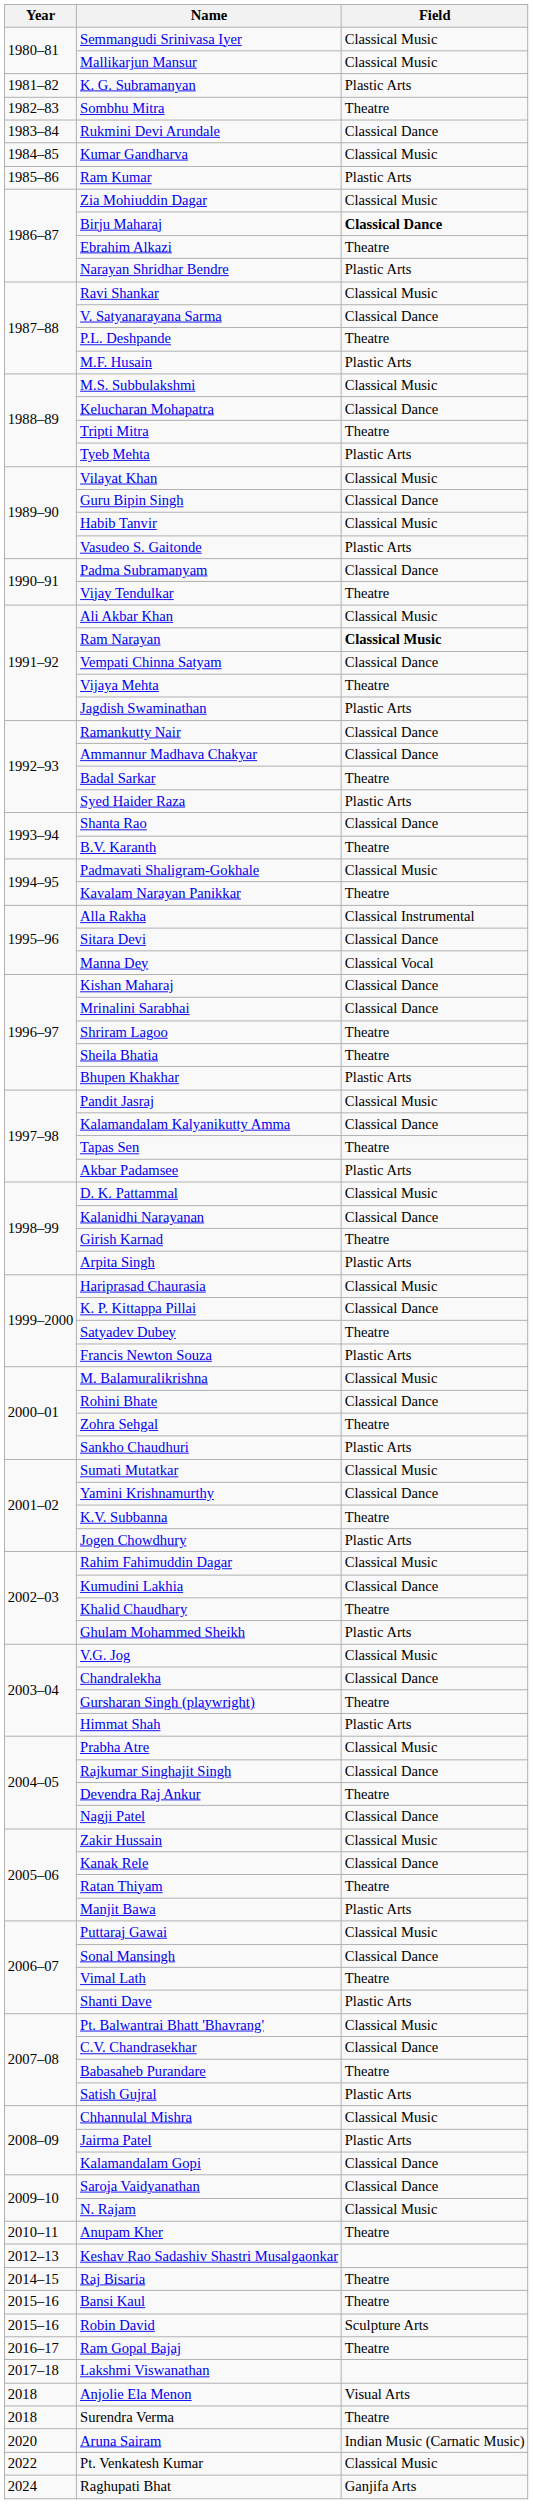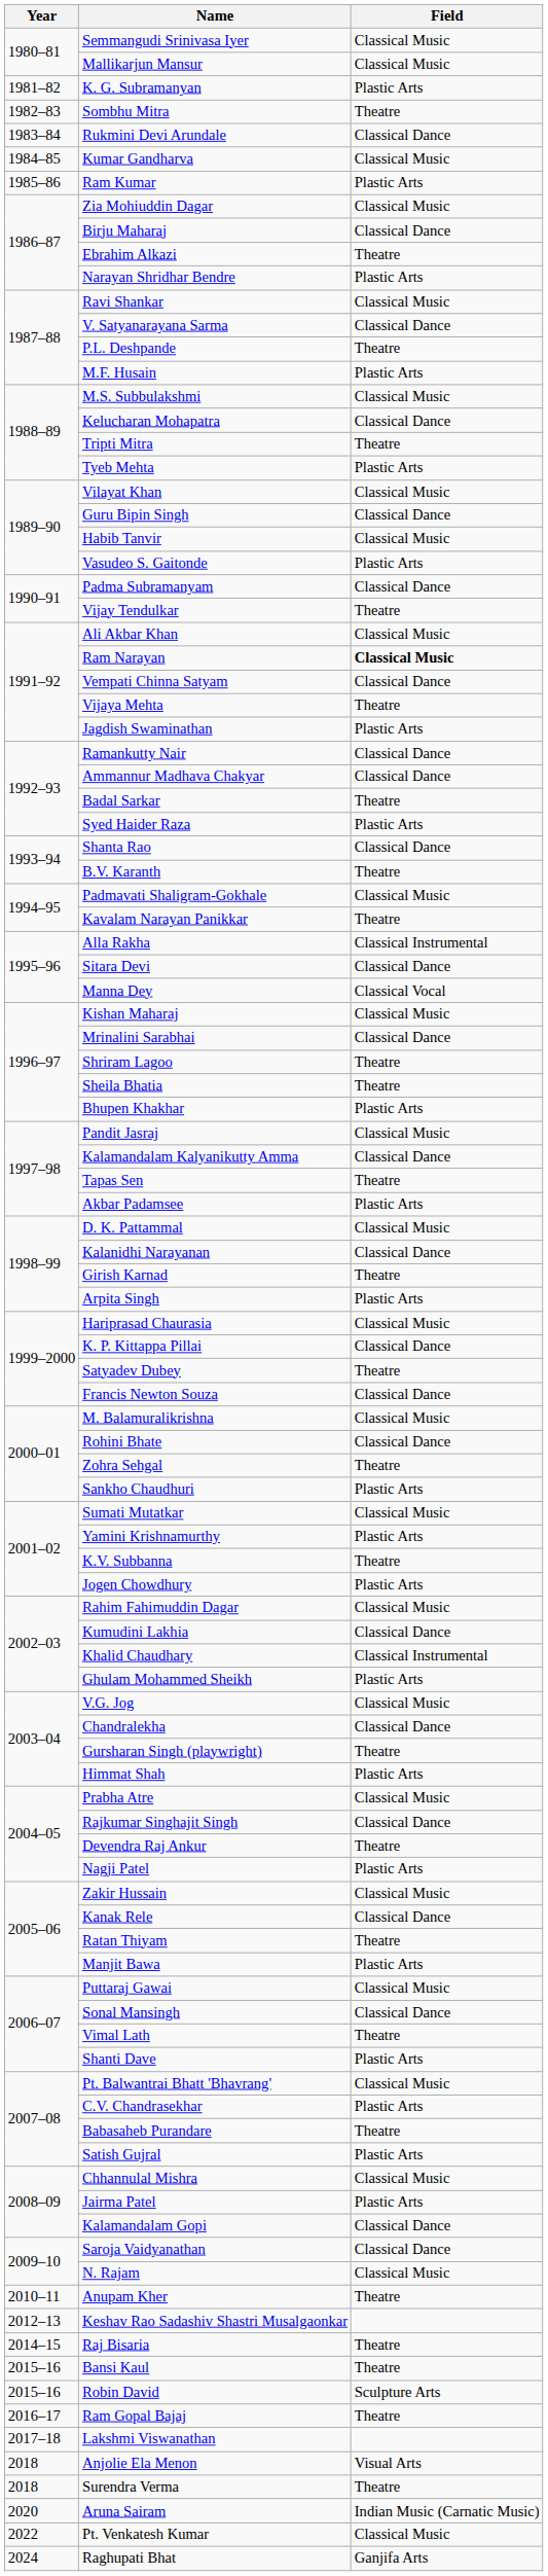 <table class="wikitable sortable">
 <tr>
 <th>Year</th>
 <th>Name</th>
 <th>Field</th>
 </tr>
 <tr>
 <td rowspan="2">1980–81</td>
 <td><a href='#'>Semmangudi Srinivasa Iyer</a></td>
 <td>Classical Music</td>
 </tr>
 <tr>
 <td><a href='#'>Mallikarjun Mansur</a></td>
 <td>Classical Music</td>
 </tr>
 <tr>
 <td>1981–82</td>
 <td><a href='#'>K. G. Subramanyan</a></td>
 <td>Plastic Arts</td>
 </tr>
 <tr>
 <td>1982–83</td>
 <td><a href='#'>Sombhu Mitra</a></td>
 <td>Theatre</td>
 </tr>
 <tr>
 <td>1983–84</td>
 <td><a href='#'>Rukmini Devi Arundale</a></td>
 <td>Classical Dance</td>
 </tr>
 <tr>
 <td>1984–85</td>
 <td><a href='#'>Kumar Gandharva</a></td>
 <td>Classical Music</td>
 </tr>
 <tr>
 <td>1985–86</td>
 <td><a href='#'>Ram Kumar</a></td>
 <td>Plastic Arts</td>
 </tr>
 <tr>
 <td rowspan="4">1986–87</td>
 <td><a href='#'>Zia Mohiuddin Dagar</a></td>
 <td>Classical Music</td>
 </tr>
 <tr>
 <td><a href='#'>Birju Maharaj</a></td>
-<td><strong>Classical Dance</strong></td>
+<td>Classical Dance</td>
 </tr>
 <tr>
 <td><a href='#'>Ebrahim Alkazi</a></td>
 <td>Theatre</td>
 </tr>
 <tr>
 <td><a href='#'>Narayan Shridhar Bendre</a></td>
 <td>Plastic Arts</td>
 </tr>
 <tr>
 <td rowspan="4">1987–88</td>
 <td><a href='#'>Ravi Shankar</a></td>
 <td>Classical Music</td>
 </tr>
 <tr>
 <td><a href='#'>V. Satyanarayana Sarma</a></td>
 <td>Classical Dance</td>
 </tr>
 <tr>
 <td><a href='#'>P.L. Deshpande</a></td>
 <td>Theatre</td>
 </tr>
 <tr>
 <td><a href='#'>M.F. Husain</a></td>
 <td>Plastic Arts</td>
 </tr>
 <tr>
 <td rowspan="4">1988–89</td>
 <td><a href='#'>M.S. Subbulakshmi</a></td>
 <td>Classical Music</td>
 </tr>
 <tr>
 <td><a href='#'>Kelucharan Mohapatra</a></td>
 <td>Classical Dance</td>
 </tr>
 <tr>
 <td><a href='#'>Tripti Mitra</a></td>
 <td>Theatre</td>
 </tr>
 <tr>
 <td><a href='#'>Tyeb Mehta</a></td>
 <td>Plastic Arts</td>
 </tr>
 <tr>
 <td rowspan="4">1989–90</td>
 <td><a href='#'>Vilayat Khan</a></td>
 <td>Classical Music</td>
 </tr>
 <tr>
 <td><a href='#'>Guru Bipin Singh</a></td>
 <td>Classical Dance</td>
 </tr>
 <tr>
 <td><a href='#'>Habib Tanvir</a></td>
 <td>Classical Music</td>
 </tr>
 <tr>
 <td><a href='#'>Vasudeo S. Gaitonde</a></td>
 <td>Plastic Arts</td>
 </tr>
 <tr>
 <td rowspan="2">1990–91</td>
 <td><a href='#'>Padma Subramanyam</a></td>
 <td>Classical Dance</td>
 </tr>
 <tr>
 <td><a href='#'>Vijay Tendulkar</a></td>
 <td>Theatre</td>
 </tr>
 <tr>
 <td rowspan="5">1991–92</td>
 <td><a href='#'>Ali Akbar Khan</a></td>
 <td>Classical Music</td>
 </tr>
 <tr>
 <td><a href='#'>Ram Narayan</a></td>
 <td><strong>Classical Music</strong></td>
 </tr>
 <tr>
 <td><a href='#'>Vempati Chinna Satyam</a></td>
 <td>Classical Dance</td>
 </tr>
 <tr>
 <td><a href='#'>Vijaya Mehta</a></td>
 <td>Theatre</td>
 </tr>
 <tr>
 <td><a href='#'>Jagdish Swaminathan</a></td>
 <td>Plastic Arts</td>
 </tr>
 <tr>
 <td rowspan="4">1992–93</td>
 <td><a href='#'>Ramankutty Nair</a></td>
 <td>Classical Dance</td>
 </tr>
 <tr>
 <td><a href='#'>Ammannur Madhava Chakyar</a></td>
 <td>Classical Dance</td>
 </tr>
 <tr>
 <td><a href='#'>Badal Sarkar</a></td>
 <td>Theatre</td>
 </tr>
 <tr>
 <td><a href='#'>Syed Haider Raza</a></td>
 <td>Plastic Arts</td>
 </tr>
 <tr>
 <td rowspan="2">1993–94</td>
 <td><a href='#'>Shanta Rao</a></td>
 <td>Classical Dance</td>
 </tr>
 <tr>
 <td><a href='#'>B.V. Karanth</a></td>
 <td>Theatre</td>
 </tr>
 <tr>
 <td rowspan="2">1994–95</td>
 <td><a href='#'>Padmavati Shaligram-Gokhale</a></td>
 <td>Classical Music</td>
 </tr>
 <tr>
 <td><a href='#'>Kavalam Narayan Panikkar</a></td>
 <td>Theatre</td>
 </tr>
 <tr>
 <td rowspan="3">1995–96</td>
 <td><a href='#'>Alla Rakha</a></td>
 <td>Classical Instrumental</td>
 </tr>
 <tr>
 <td><a href='#'>Sitara Devi</a></td>
 <td>Classical Dance</td>
 </tr>
 <tr>
 <td><a href='#'>Manna Dey</a></td>
 <td>Classical Vocal</td>
 </tr>
 <tr>
 <td rowspan="5">1996–97</td>
 <td><a href='#'>Kishan Maharaj</a></td>
-<td>Classical Dance</td>
+<td>Classical Music</td>
 </tr>
 <tr>
 <td><a href='#'>Mrinalini Sarabhai</a></td>
 <td>Classical Dance</td>
 </tr>
 <tr>
 <td><a href='#'>Shriram Lagoo</a></td>
 <td>Theatre</td>
 </tr>
 <tr>
 <td><a href='#'>Sheila Bhatia</a></td>
 <td>Theatre</td>
 </tr>
 <tr>
 <td><a href='#'>Bhupen Khakhar</a></td>
 <td>Plastic Arts</td>
 </tr>
 <tr>
 <td rowspan="4">1997–98</td>
 <td><a href='#'>Pandit Jasraj</a></td>
 <td>Classical Music</td>
 </tr>
 <tr>
 <td><a href='#'>Kalamandalam Kalyanikutty Amma</a></td>
 <td>Classical Dance</td>
 </tr>
 <tr>
 <td><a href='#'>Tapas Sen</a></td>
 <td>Theatre</td>
 </tr>
 <tr>
 <td><a href='#'>Akbar Padamsee</a></td>
 <td>Plastic Arts</td>
 </tr>
 <tr>
 <td rowspan="4">1998–99</td>
 <td><a href='#'>D. K. Pattammal</a></td>
 <td>Classical Music</td>
 </tr>
 <tr>
 <td><a href='#'>Kalanidhi Narayanan</a></td>
 <td>Classical Dance</td>
 </tr>
 <tr>
 <td><a href='#'>Girish Karnad</a></td>
 <td>Theatre</td>
 </tr>
 <tr>
 <td><a href='#'>Arpita Singh</a></td>
 <td>Plastic Arts</td>
 </tr>
 <tr>
 <td rowspan="4">1999–2000</td>
 <td><a href='#'>Hariprasad Chaurasia</a></td>
 <td>Classical Music</td>
 </tr>
 <tr>
 <td><a href='#'>K. P. Kittappa Pillai</a></td>
 <td>Classical Dance</td>
 </tr>
 <tr>
 <td><a href='#'>Satyadev Dubey</a></td>
 <td>Theatre</td>
 </tr>
 <tr>
 <td><a href='#'>Francis Newton Souza</a></td>
-<td>Plastic Arts</td>
+<td>Classical Dance</td>
 </tr>
 <tr>
 <td rowspan="4">2000–01</td>
 <td><a href='#'>M. Balamuralikrishna</a></td>
 <td>Classical Music</td>
 </tr>
 <tr>
 <td><a href='#'>Rohini Bhate</a></td>
 <td>Classical Dance</td>
 </tr>
 <tr>
 <td><a href='#'>Zohra Sehgal</a></td>
 <td>Theatre</td>
 </tr>
 <tr>
 <td><a href='#'>Sankho Chaudhuri</a></td>
 <td>Plastic Arts</td>
 </tr>
 <tr>
 <td rowspan="4">2001–02</td>
 <td><a href='#'>Sumati Mutatkar</a></td>
 <td>Classical Music</td>
 </tr>
 <tr>
 <td><a href='#'>Yamini Krishnamurthy</a></td>
-<td>Classical Dance</td>
+<td>Plastic Arts</td>
 </tr>
 <tr>
 <td><a href='#'>K.V. Subbanna</a></td>
 <td>Theatre</td>
 </tr>
 <tr>
 <td><a href='#'>Jogen Chowdhury</a></td>
 <td>Plastic Arts</td>
 </tr>
 <tr>
 <td rowspan="4">2002–03</td>
 <td><a href='#'>Rahim Fahimuddin Dagar</a></td>
 <td>Classical Music</td>
 </tr>
 <tr>
 <td><a href='#'>Kumudini Lakhia</a></td>
 <td>Classical Dance</td>
 </tr>
 <tr>
 <td><a href='#'>Khalid Chaudhary</a></td>
-<td>Theatre</td>
+<td>Classical Instrumental</td>
 </tr>
 <tr>
 <td><a href='#'>Ghulam Mohammed Sheikh</a></td>
 <td>Plastic Arts</td>
 </tr>
 <tr>
 <td rowspan="4">2003–04</td>
 <td><a href='#'>V.G. Jog</a></td>
 <td>Classical Music</td>
 </tr>
 <tr>
 <td><a href='#'>Chandralekha</a></td>
 <td>Classical Dance</td>
 </tr>
 <tr>
 <td><a href='#'>Gursharan Singh (playwright)</a></td>
 <td>Theatre</td>
 </tr>
 <tr>
 <td><a href='#'>Himmat Shah</a></td>
 <td>Plastic Arts</td>
 </tr>
 <tr>
 <td rowspan="4">2004–05</td>
 <td><a href='#'>Prabha Atre</a></td>
 <td>Classical Music</td>
 </tr>
 <tr>
 <td><a href='#'>Rajkumar Singhajit Singh</a></td>
 <td>Classical Dance</td>
 </tr>
 <tr>
 <td><a href='#'>Devendra Raj Ankur</a></td>
 <td>Theatre</td>
 </tr>
 <tr>
 <td><a href='#'>Nagji Patel</a></td>
-<td>Classical Dance</td>
+<td>Plastic Arts</td>
 </tr>
 <tr>
 <td rowspan="4">2005–06</td>
 <td><a href='#'>Zakir Hussain</a></td>
 <td>Classical Music</td>
 </tr>
 <tr>
 <td><a href='#'>Kanak Rele</a></td>
 <td>Classical Dance</td>
 </tr>
 <tr>
 <td><a href='#'>Ratan Thiyam</a></td>
 <td>Theatre</td>
 </tr>
 <tr>
 <td><a href='#'>Manjit Bawa</a></td>
 <td>Plastic Arts</td>
 </tr>
 <tr>
 <td rowspan="4">2006–07</td>
 <td><a href='#'>Puttaraj Gawai</a></td>
 <td>Classical Music</td>
 </tr>
 <tr>
 <td><a href='#'>Sonal Mansingh</a></td>
 <td>Classical Dance</td>
 </tr>
 <tr>
 <td><a href='#'>Vimal Lath</a></td>
 <td>Theatre</td>
 </tr>
 <tr>
 <td><a href='#'>Shanti Dave</a></td>
 <td>Plastic Arts</td>
 </tr>
 <tr>
 <td rowspan="4">2007–08</td>
 <td><a href='#'>Pt. Balwantrai Bhatt 'Bhavrang'</a></td>
 <td>Classical Music</td>
 </tr>
 <tr>
 <td><a href='#'>C.V. Chandrasekhar</a></td>
-<td>Classical Dance</td>
+<td>Plastic Arts</td>
 </tr>
 <tr>
 <td><a href='#'>Babasaheb Purandare</a></td>
 <td>Theatre</td>
 </tr>
 <tr>
 <td><a href='#'>Satish Gujral</a></td>
 <td>Plastic Arts</td>
 </tr>
 <tr>
 <td rowspan="3">2008–09</td>
 <td><a href='#'>Chhannulal Mishra</a></td>
 <td>Classical Music</td>
 </tr>
 <tr>
 <td><a href='#'>Jairma Patel</a></td>
 <td>Plastic Arts</td>
 </tr>
 <tr>
 <td><a href='#'>Kalamandalam Gopi</a></td>
 <td>Classical Dance</td>
 </tr>
 <tr>
 <td rowspan="2">2009–10</td>
 <td><a href='#'>Saroja Vaidyanathan</a></td>
 <td>Classical Dance</td>
 </tr>
 <tr>
 <td><a href='#'>N. Rajam</a></td>
 <td>Classical Music</td>
 </tr>
 <tr>
 <td>2010–11</td>
 <td><a href='#'>Anupam Kher</a></td>
 <td>Theatre</td>
 </tr>
 <tr>
 <td>2012–13</td>
 <td><a href='#'>Keshav Rao Sadashiv Shastri Musalgaonkar</a></td>
 <td></td>
 </tr>
 <tr>
 <td>2014–15</td>
 <td><a href='#'>Raj Bisaria</a></td>
 <td>Theatre</td>
 </tr>
 <tr>
 <td>2015–16</td>
 <td><a href='#'>Bansi Kaul</a></td>
 <td>Theatre</td>
 </tr>
 <tr>
 <td>2015–16</td>
 <td><a href='#'>Robin David</a></td>
 <td>Sculpture Arts</td>
 </tr>
 <tr>
 <td>2016–17</td>
 <td><a href='#'>Ram Gopal Bajaj</a></td>
 <td>Theatre</td>
 </tr>
 <tr>
 <td>2017–18</td>
 <td><a href='#'>Lakshmi Viswanathan</a></td>
 <td></td>
 </tr>
 <tr>
 <td>2018</td>
 <td><a href='#'>Anjolie Ela Menon</a></td>
 <td>Visual Arts</td>
 </tr>
 <tr>
 <td>2018</td>
 <td>Surendra Verma</td>
 <td>Theatre</td>
 </tr>
 <tr>
 <td>2020</td>
 <td><a href='#'>Aruna Sairam</a></td>
 <td>Indian Music (Carnatic Music)</td>
 </tr>
 <tr>
 <td>2022</td>
 <td>Pt. Venkatesh Kumar</td>
 <td>Classical Music</td>
 </tr>
 <tr>
 <td>2024</td>
 <td>Raghupati Bhat</td>
 <td>Ganjifa Arts</td>
 </tr>
 </table>
